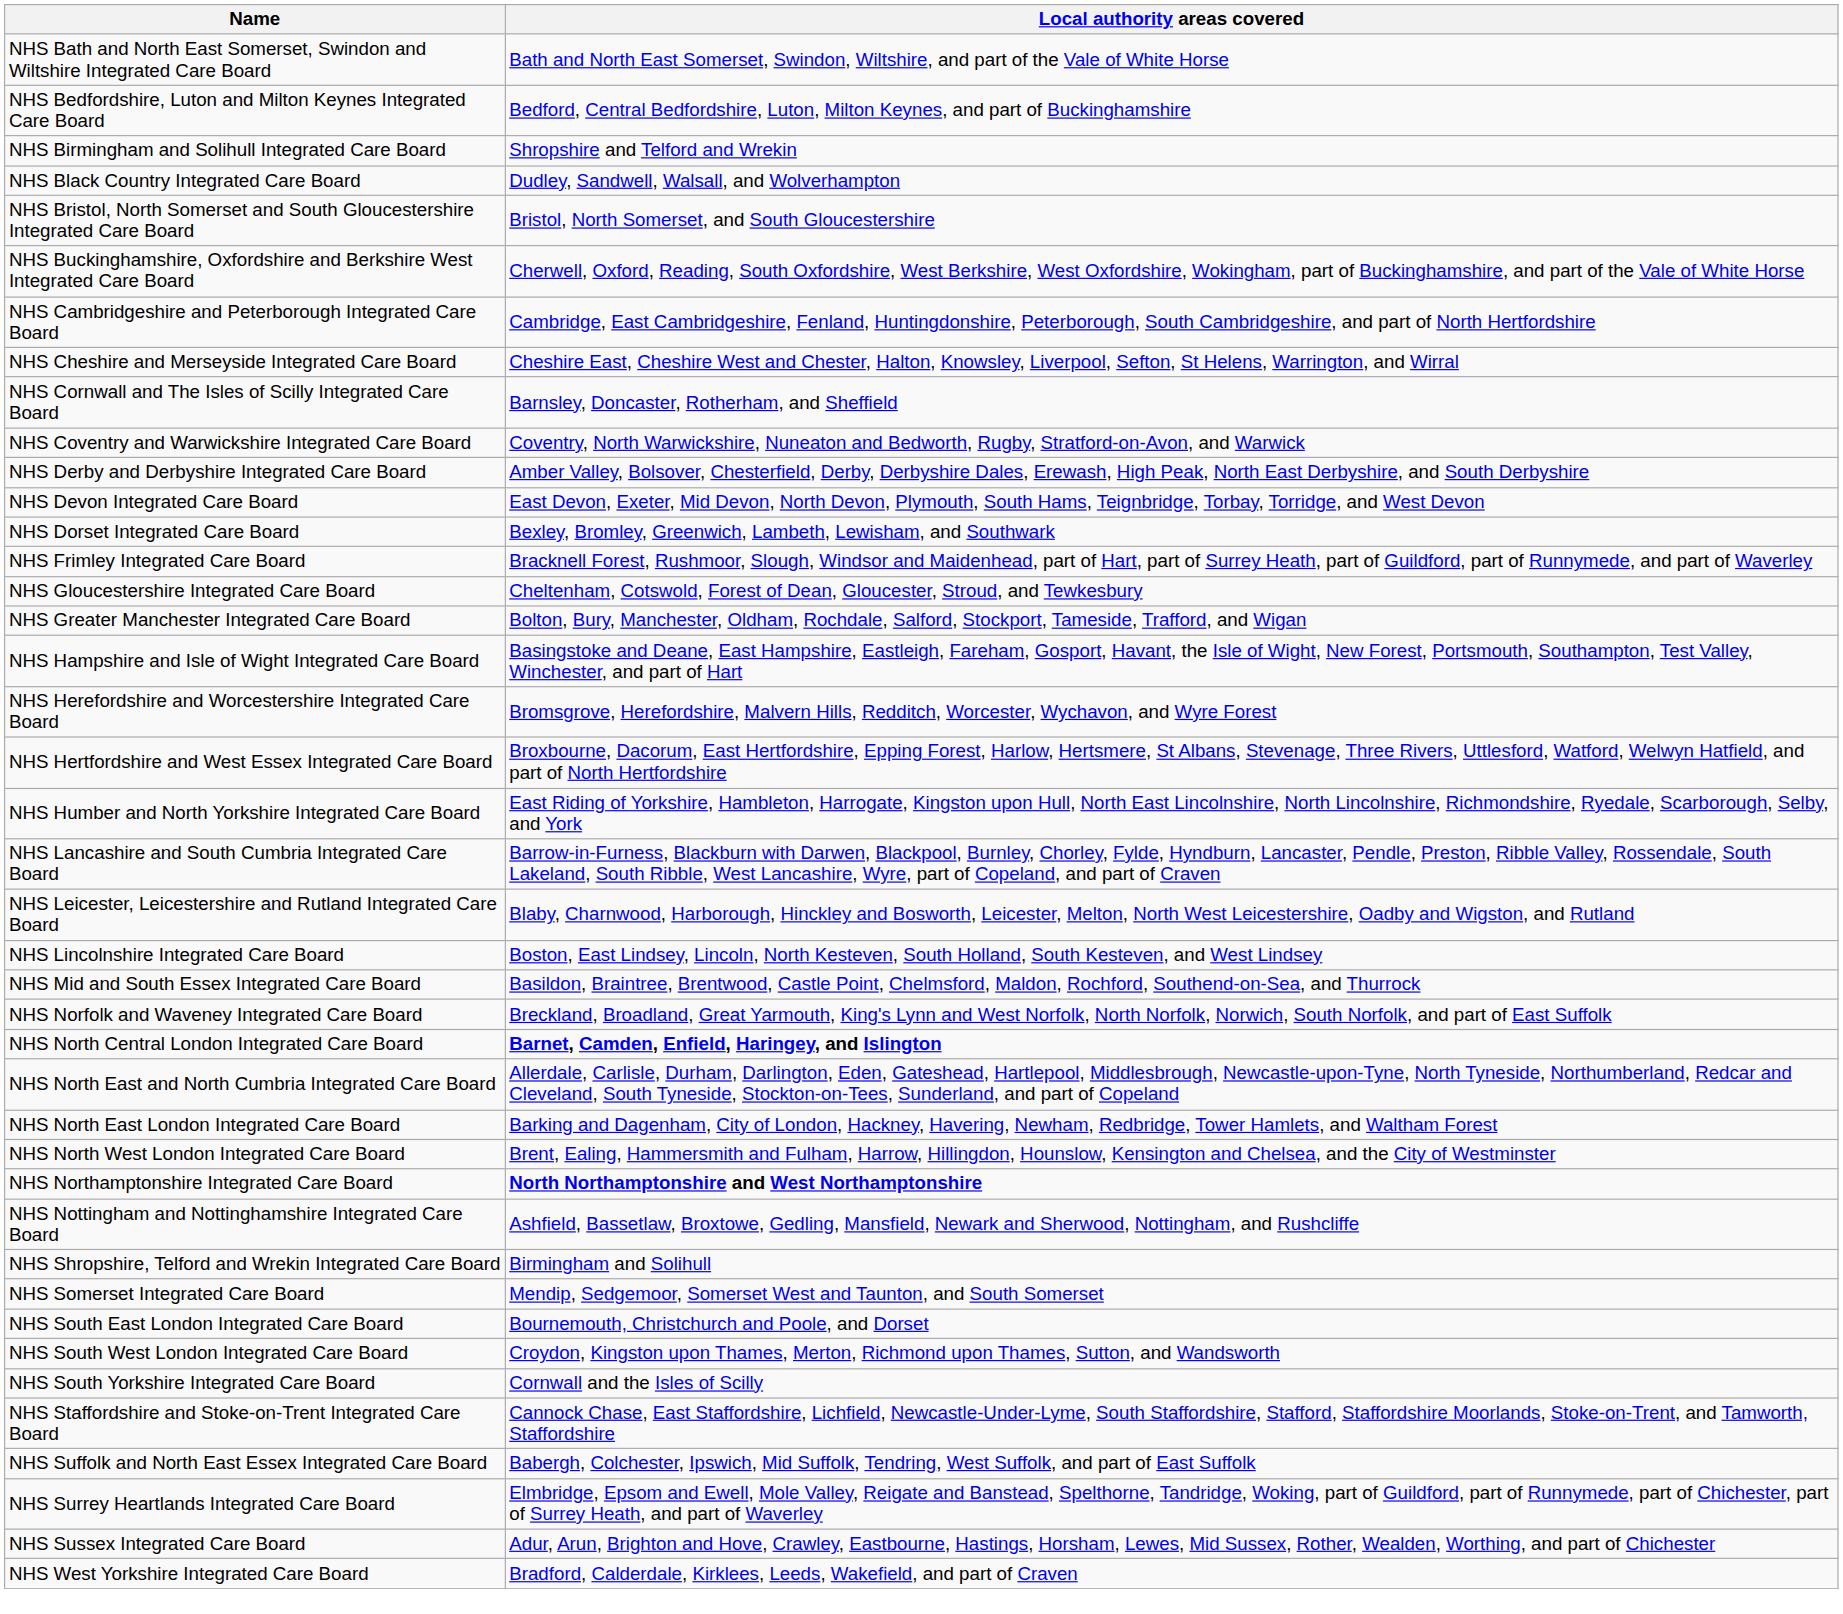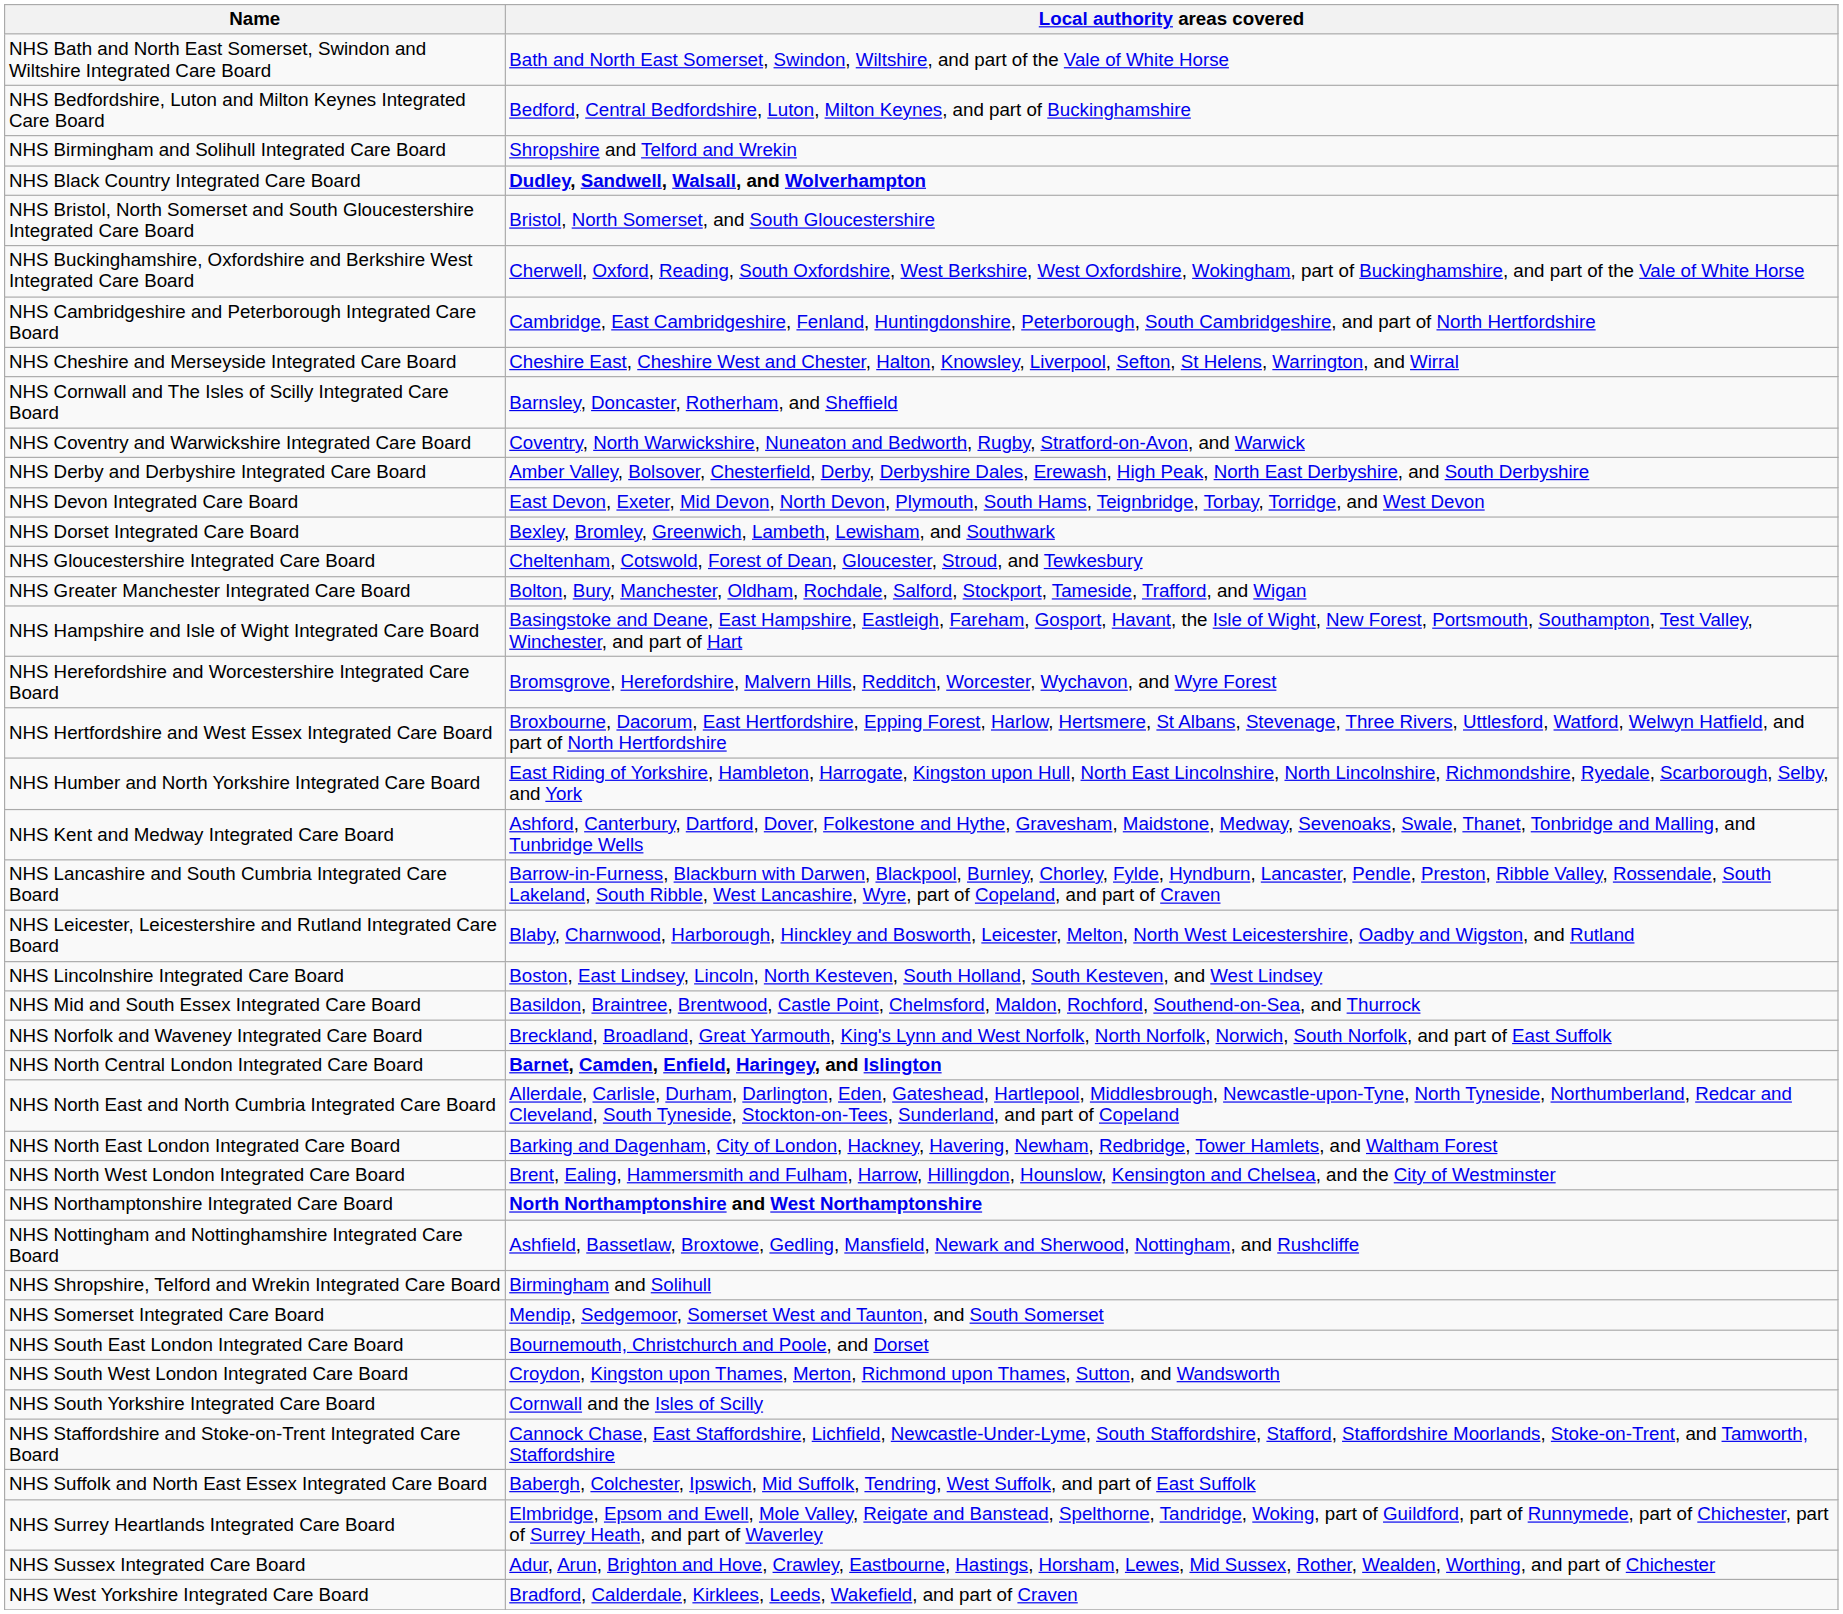 <table class="wikitable">
 <tr>
 <th>Name</th>
 <th><a href='#'>Local authority</a> areas covered</th>
 </tr>
 <tr>
 <td>NHS Bath and North East Somerset, Swindon and Wiltshire Integrated Care Board</td>
 <td><a href='#'>Bath and North East Somerset</a>, <a href='#'>Swindon</a>, <a href='#'>Wiltshire</a>, and part of the <a href='#'>Vale of White Horse</a></td>
 </tr>
 <tr>
 <td>NHS Bedfordshire, Luton and Milton Keynes Integrated Care Board</td>
 <td><a href='#'>Bedford</a>, <a href='#'>Central Bedfordshire</a>, <a href='#'>Luton</a>, <a href='#'>Milton Keynes</a>, and part of <a href='#'>Buckinghamshire</a></td>
 </tr>
 <tr>
 <td>NHS Birmingham and Solihull Integrated Care Board</td>
 <td><a href='#'>Shropshire</a> and <a href='#'>Telford and Wrekin</a></td>
 </tr>
 <tr>
 <td>NHS Black Country Integrated Care Board</td>
-<td><a href='#'>Dudley</a>, <a href='#'>Sandwell</a>, <a href='#'>Walsall</a>, and <a href='#'>Wolverhampton</a></td>
+<td><strong><a href='#'>Dudley</a>, <a href='#'>Sandwell</a>, <a href='#'>Walsall</a>, and <a href='#'>Wolverhampton</a></strong></td>
 </tr>
 <tr>
 <td>NHS Bristol, North Somerset and South Gloucestershire Integrated Care Board</td>
 <td><a href='#'>Bristol</a>, <a href='#'>North Somerset</a>, and <a href='#'>South Gloucestershire</a></td>
 </tr>
 <tr>
 <td>NHS Buckinghamshire, Oxfordshire and Berkshire West Integrated Care Board</td>
 <td><a href='#'>Cherwell</a>, <a href='#'>Oxford</a>, <a href='#'>Reading</a>, <a href='#'>South Oxfordshire</a>, <a href='#'>West Berkshire</a>, <a href='#'>West Oxfordshire</a>, <a href='#'>Wokingham</a>, part of <a href='#'>Buckinghamshire</a>, and part of the <a href='#'>Vale of White Horse</a></td>
 </tr>
 <tr>
 <td>NHS Cambridgeshire and Peterborough Integrated Care Board</td>
 <td><a href='#'>Cambridge</a>, <a href='#'>East Cambridgeshire</a>, <a href='#'>Fenland</a>, <a href='#'>Huntingdonshire</a>, <a href='#'>Peterborough</a>, <a href='#'>South Cambridgeshire</a>, and part of <a href='#'>North Hertfordshire</a></td>
 </tr>
 <tr>
 <td>NHS Cheshire and Merseyside Integrated Care Board</td>
 <td><a href='#'>Cheshire East</a>, <a href='#'>Cheshire West and Chester</a>, <a href='#'>Halton</a>, <a href='#'>Knowsley</a>, <a href='#'>Liverpool</a>, <a href='#'>Sefton</a>, <a href='#'>St Helens</a>, <a href='#'>Warrington</a>, and <a href='#'>Wirral</a></td>
 </tr>
 <tr>
 <td>NHS Cornwall and The Isles of Scilly Integrated Care Board</td>
 <td><a href='#'>Barnsley</a>, <a href='#'>Doncaster</a>, <a href='#'>Rotherham</a>, and <a href='#'>Sheffield</a></td>
 </tr>
 <tr>
 <td>NHS Coventry and Warwickshire Integrated Care Board</td>
 <td><a href='#'>Coventry</a>, <a href='#'>North Warwickshire</a>, <a href='#'>Nuneaton and Bedworth</a>, <a href='#'>Rugby</a>, <a href='#'>Stratford-on-Avon</a>, and <a href='#'>Warwick</a></td>
 </tr>
 <tr>
 <td>NHS Derby and Derbyshire Integrated Care Board</td>
 <td><a href='#'>Amber Valley</a>, <a href='#'>Bolsover</a>, <a href='#'>Chesterfield</a>, <a href='#'>Derby</a>, <a href='#'>Derbyshire Dales</a>, <a href='#'>Erewash</a>, <a href='#'>High Peak</a>, <a href='#'>North East Derbyshire</a>, and <a href='#'>South Derbyshire</a></td>
 </tr>
 <tr>
 <td>NHS Devon Integrated Care Board</td>
 <td><a href='#'>East Devon</a>, <a href='#'>Exeter</a>, <a href='#'>Mid Devon</a>, <a href='#'>North Devon</a>, <a href='#'>Plymouth</a>, <a href='#'>South Hams</a>, <a href='#'>Teignbridge</a>, <a href='#'>Torbay</a>, <a href='#'>Torridge</a>, and <a href='#'>West Devon</a></td>
 </tr>
 <tr>
 <td>NHS Dorset Integrated Care Board</td>
 <td><a href='#'>Bexley</a>, <a href='#'>Bromley</a>, <a href='#'>Greenwich</a>, <a href='#'>Lambeth</a>, <a href='#'>Lewisham</a>, and <a href='#'>Southwark</a></td>
 </tr>
 <tr>
-<td>NHS Frimley Integrated Care Board</td>
-<td><a href='#'>Bracknell Forest</a>, <a href='#'>Rushmoor</a>, <a href='#'>Slough</a>, <a href='#'>Windsor and Maidenhead</a>, part of <a href='#'>Hart</a>, part of <a href='#'>Surrey Heath</a>, part of <a href='#'>Guildford</a>, part of <a href='#'>Runnymede</a>, and part of <a href='#'>Waverley</a></td>
-</tr>
-<tr>
 <td>NHS Gloucestershire Integrated Care Board</td>
 <td><a href='#'>Cheltenham</a>, <a href='#'>Cotswold</a>, <a href='#'>Forest of Dean</a>, <a href='#'>Gloucester</a>, <a href='#'>Stroud</a>, and <a href='#'>Tewkesbury</a></td>
 </tr>
 <tr>
 <td>NHS Greater Manchester Integrated Care Board</td>
 <td><a href='#'>Bolton</a>, <a href='#'>Bury</a>, <a href='#'>Manchester</a>, <a href='#'>Oldham</a>, <a href='#'>Rochdale</a>, <a href='#'>Salford</a>, <a href='#'>Stockport</a>, <a href='#'>Tameside</a>, <a href='#'>Trafford</a>, and <a href='#'>Wigan</a></td>
 </tr>
 <tr>
 <td>NHS Hampshire and Isle of Wight Integrated Care Board</td>
 <td><a href='#'>Basingstoke and Deane</a>, <a href='#'>East Hampshire</a>, <a href='#'>Eastleigh</a>, <a href='#'>Fareham</a>, <a href='#'>Gosport</a>, <a href='#'>Havant</a>, the <a href='#'>Isle of Wight</a>, <a href='#'>New Forest</a>, <a href='#'>Portsmouth</a>, <a href='#'>Southampton</a>, <a href='#'>Test Valley</a>, <a href='#'>Winchester</a>, and part of <a href='#'>Hart</a></td>
 </tr>
 <tr>
 <td>NHS Herefordshire and Worcestershire Integrated Care Board</td>
 <td><a href='#'>Bromsgrove</a>, <a href='#'>Herefordshire</a>, <a href='#'>Malvern Hills</a>, <a href='#'>Redditch</a>, <a href='#'>Worcester</a>, <a href='#'>Wychavon</a>, and <a href='#'>Wyre Forest</a></td>
 </tr>
 <tr>
 <td>NHS Hertfordshire and West Essex Integrated Care Board</td>
 <td><a href='#'>Broxbourne</a>, <a href='#'>Dacorum</a>, <a href='#'>East Hertfordshire</a>, <a href='#'>Epping Forest</a>, <a href='#'>Harlow</a>, <a href='#'>Hertsmere</a>, <a href='#'>St Albans</a>, <a href='#'>Stevenage</a>, <a href='#'>Three Rivers</a>, <a href='#'>Uttlesford</a>, <a href='#'>Watford</a>, <a href='#'>Welwyn Hatfield</a>, and part of <a href='#'>North Hertfordshire</a></td>
 </tr>
 <tr>
 <td>NHS Humber and North Yorkshire Integrated Care Board</td>
 <td><a href='#'>East Riding of Yorkshire</a>, <a href='#'>Hambleton</a>, <a href='#'>Harrogate</a>, <a href='#'>Kingston upon Hull</a>, <a href='#'>North East Lincolnshire</a>, <a href='#'>North Lincolnshire</a>, <a href='#'>Richmondshire</a>, <a href='#'>Ryedale</a>, <a href='#'>Scarborough</a>, <a href='#'>Selby</a>, and <a href='#'>York</a></td>
+</tr>
+<tr>
+<td>NHS Kent and Medway Integrated Care Board</td>
+<td><a href='#'>Ashford</a>, <a href='#'>Canterbury</a>, <a href='#'>Dartford</a>, <a href='#'>Dover</a>, <a href='#'>Folkestone and Hythe</a>, <a href='#'>Gravesham</a>, <a href='#'>Maidstone</a>, <a href='#'>Medway</a>, <a href='#'>Sevenoaks</a>, <a href='#'>Swale</a>, <a href='#'>Thanet</a>, <a href='#'>Tonbridge and Malling</a>, and <a href='#'>Tunbridge Wells</a></td>
 </tr>
 <tr>
 <td>NHS Lancashire and South Cumbria Integrated Care Board</td>
 <td><a href='#'>Barrow-in-Furness</a>, <a href='#'>Blackburn with Darwen</a>, <a href='#'>Blackpool</a>, <a href='#'>Burnley</a>, <a href='#'>Chorley</a>, <a href='#'>Fylde</a>, <a href='#'>Hyndburn</a>, <a href='#'>Lancaster</a>, <a href='#'>Pendle</a>, <a href='#'>Preston</a>, <a href='#'>Ribble Valley</a>, <a href='#'>Rossendale</a>, <a href='#'>South Lakeland</a>, <a href='#'>South Ribble</a>, <a href='#'>West Lancashire</a>, <a href='#'>Wyre</a>, part of <a href='#'>Copeland</a>, and part of <a href='#'>Craven</a></td>
 </tr>
 <tr>
 <td>NHS Leicester, Leicestershire and Rutland Integrated Care Board</td>
 <td><a href='#'>Blaby</a>, <a href='#'>Charnwood</a>, <a href='#'>Harborough</a>, <a href='#'>Hinckley and Bosworth</a>, <a href='#'>Leicester</a>, <a href='#'>Melton</a>, <a href='#'>North West Leicestershire</a>, <a href='#'>Oadby and Wigston</a>, and <a href='#'>Rutland</a></td>
 </tr>
 <tr>
 <td>NHS Lincolnshire Integrated Care Board</td>
 <td><a href='#'>Boston</a>, <a href='#'>East Lindsey</a>, <a href='#'>Lincoln</a>, <a href='#'>North Kesteven</a>, <a href='#'>South Holland</a>, <a href='#'>South Kesteven</a>, and <a href='#'>West Lindsey</a></td>
 </tr>
 <tr>
 <td>NHS Mid and South Essex Integrated Care Board</td>
 <td><a href='#'>Basildon</a>, <a href='#'>Braintree</a>, <a href='#'>Brentwood</a>, <a href='#'>Castle Point</a>, <a href='#'>Chelmsford</a>, <a href='#'>Maldon</a>, <a href='#'>Rochford</a>, <a href='#'>Southend-on-Sea</a>, and <a href='#'>Thurrock</a></td>
 </tr>
 <tr>
 <td>NHS Norfolk and Waveney Integrated Care Board</td>
 <td><a href='#'>Breckland</a>, <a href='#'>Broadland</a>, <a href='#'>Great Yarmouth</a>, <a href='#'>King's Lynn and West Norfolk</a>, <a href='#'>North Norfolk</a>, <a href='#'>Norwich</a>, <a href='#'>South Norfolk</a>, and part of <a href='#'>East Suffolk</a></td>
 </tr>
 <tr>
 <td>NHS North Central London Integrated Care Board</td>
 <td><strong><a href='#'>Barnet</a>, <a href='#'>Camden</a>, <a href='#'>Enfield</a>, <a href='#'>Haringey</a>, and <a href='#'>Islington</a></strong></td>
 </tr>
 <tr>
 <td>NHS North East and North Cumbria Integrated Care Board</td>
 <td><a href='#'>Allerdale</a>, <a href='#'>Carlisle</a>, <a href='#'>Durham</a>, <a href='#'>Darlington</a>, <a href='#'>Eden</a>, <a href='#'>Gateshead</a>, <a href='#'>Hartlepool</a>, <a href='#'>Middlesbrough</a>, <a href='#'>Newcastle-upon-Tyne</a>, <a href='#'>North Tyneside</a>, <a href='#'>Northumberland</a>, <a href='#'>Redcar and Cleveland</a>, <a href='#'>South Tyneside</a>, <a href='#'>Stockton-on-Tees</a>, <a href='#'>Sunderland</a>, and part of <a href='#'>Copeland</a></td>
 </tr>
 <tr>
 <td>NHS North East London Integrated Care Board</td>
 <td><a href='#'>Barking and Dagenham</a>, <a href='#'>City of London</a>, <a href='#'>Hackney</a>, <a href='#'>Havering</a>, <a href='#'>Newham</a>, <a href='#'>Redbridge</a>, <a href='#'>Tower Hamlets</a>, and <a href='#'>Waltham Forest</a></td>
 </tr>
 <tr>
 <td>NHS North West London Integrated Care Board</td>
 <td><a href='#'>Brent</a>, <a href='#'>Ealing</a>, <a href='#'>Hammersmith and Fulham</a>, <a href='#'>Harrow</a>, <a href='#'>Hillingdon</a>, <a href='#'>Hounslow</a>, <a href='#'>Kensington and Chelsea</a>, and the <a href='#'>City of Westminster</a></td>
 </tr>
 <tr>
 <td>NHS Northamptonshire Integrated Care Board</td>
 <td><strong><a href='#'>North Northamptonshire</a> and <a href='#'>West Northamptonshire</a></strong></td>
 </tr>
 <tr>
 <td>NHS Nottingham and Nottinghamshire Integrated Care Board</td>
 <td><a href='#'>Ashfield</a>, <a href='#'>Bassetlaw</a>, <a href='#'>Broxtowe</a>, <a href='#'>Gedling</a>, <a href='#'>Mansfield</a>, <a href='#'>Newark and Sherwood</a>, <a href='#'>Nottingham</a>, and <a href='#'>Rushcliffe</a></td>
 </tr>
 <tr>
 <td>NHS Shropshire, Telford and Wrekin Integrated Care Board</td>
 <td><a href='#'>Birmingham</a> and <a href='#'>Solihull</a></td>
 </tr>
 <tr>
 <td>NHS Somerset Integrated Care Board</td>
 <td><a href='#'>Mendip</a>, <a href='#'>Sedgemoor</a>, <a href='#'>Somerset West and Taunton</a>, and <a href='#'>South Somerset</a></td>
 </tr>
 <tr>
 <td>NHS South East London Integrated Care Board</td>
 <td><a href='#'>Bournemouth, Christchurch and Poole</a>, and <a href='#'>Dorset</a></td>
 </tr>
 <tr>
 <td>NHS South West London Integrated Care Board</td>
 <td><a href='#'>Croydon</a>, <a href='#'>Kingston upon Thames</a>, <a href='#'>Merton</a>, <a href='#'>Richmond upon Thames</a>, <a href='#'>Sutton</a>, and <a href='#'>Wandsworth</a></td>
 </tr>
 <tr>
 <td>NHS South Yorkshire Integrated Care Board</td>
 <td><a href='#'>Cornwall</a> and the <a href='#'>Isles of Scilly</a></td>
 </tr>
 <tr>
 <td>NHS Staffordshire and Stoke-on-Trent Integrated Care Board</td>
 <td><a href='#'>Cannock Chase</a>, <a href='#'>East Staffordshire</a>, <a href='#'>Lichfield</a>, <a href='#'>Newcastle-Under-Lyme</a>, <a href='#'>South Staffordshire</a>, <a href='#'>Stafford</a>, <a href='#'>Staffordshire Moorlands</a>, <a href='#'>Stoke-on-Trent</a>, and <a href='#'>Tamworth, Staffordshire</a></td>
 </tr>
 <tr>
 <td>NHS Suffolk and North East Essex Integrated Care Board</td>
 <td><a href='#'>Babergh</a>, <a href='#'>Colchester</a>, <a href='#'>Ipswich</a>, <a href='#'>Mid Suffolk</a>, <a href='#'>Tendring</a>, <a href='#'>West Suffolk</a>, and part of <a href='#'>East Suffolk</a></td>
 </tr>
 <tr>
 <td>NHS Surrey Heartlands Integrated Care Board</td>
 <td><a href='#'>Elmbridge</a>, <a href='#'>Epsom and Ewell</a>, <a href='#'>Mole Valley</a>, <a href='#'>Reigate and Banstead</a>, <a href='#'>Spelthorne</a>, <a href='#'>Tandridge</a>, <a href='#'>Woking</a>, part of <a href='#'>Guildford</a>, part of <a href='#'>Runnymede</a>, part of <a href='#'>Chichester</a>, part of <a href='#'>Surrey Heath</a>, and part of <a href='#'>Waverley</a></td>
 </tr>
 <tr>
 <td>NHS Sussex Integrated Care Board</td>
 <td><a href='#'>Adur</a>, <a href='#'>Arun</a>, <a href='#'>Brighton and Hove</a>, <a href='#'>Crawley</a>, <a href='#'>Eastbourne</a>, <a href='#'>Hastings</a>, <a href='#'>Horsham</a>, <a href='#'>Lewes</a>, <a href='#'>Mid Sussex</a>, <a href='#'>Rother</a>, <a href='#'>Wealden</a>, <a href='#'>Worthing</a>, and part of <a href='#'>Chichester</a></td>
 </tr>
 <tr>
 <td>NHS West Yorkshire Integrated Care Board</td>
 <td><a href='#'>Bradford</a>, <a href='#'>Calderdale</a>, <a href='#'>Kirklees</a>, <a href='#'>Leeds</a>, <a href='#'>Wakefield</a>, and part of <a href='#'>Craven</a></td>
 </tr>
 </table>
